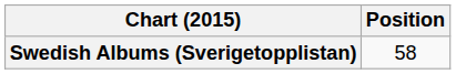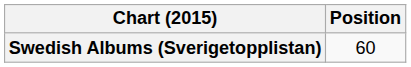 <table class="wikitable plainrowheaders">
 <tr>
 <th>Chart (2015)</th>
 <th>Position</th>
 </tr>
 <tr>
 <th scope="row">Swedish Albums (Sverigetopplistan)</th>
-<td style="text-align:center;">58</td>
+<td style="text-align:center;">60</td>
 </tr>
 </table>
